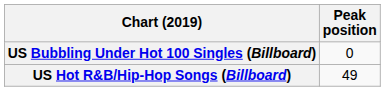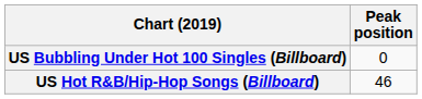 <table class="wikitable plainrowheaders" style="text-align:center">
 <tr>
 <th scope="col">Chart (2019)</th>
 <th scope="col">Peak<br>position</th>
 </tr>
 <tr>
 <th scope="row">US <a href='#'>Bubbling Under Hot 100 Singles</a> (<em>Billboard</em>)</th>
 <td>0</td>
 </tr>
 <tr>
 <th scope="row">US <a href='#'>Hot R&B/Hip-Hop Songs</a> (<em><a href='#'>Billboard</a></em>)</th>
-<td>49</td>
+<td>46</td>
 </tr>
 </table>
